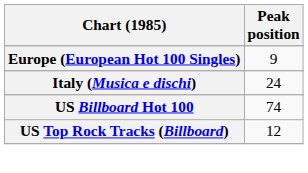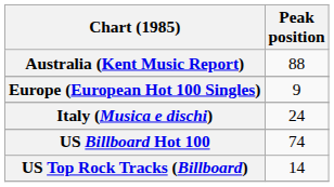 <table class="wikitable sortable plainrowheaders" style="text-align:center">
 <tr>
 <th>Chart (1985)</th>
 <th>Peak<br>position</th>
+</tr>
+<tr>
+<th scope="row">Australia (<a href='#'>Kent Music Report</a>)</th>
+<td>88</td>
 </tr>
 <tr>
 </tr>
 <tr>
 </tr>
 <tr>
 <th scope="row">Europe (<a href='#'>European Hot 100 Singles</a>)</th>
 <td>9</td>
 </tr>
 <tr>
 </tr>
 <tr>
 <th scope="row">Italy (<em><a href='#'>Musica e dischi</a></em>)</th>
 <td>24</td>
 </tr>
 <tr>
 </tr>
 <tr>
 </tr>
 <tr>
 </tr>
 <tr>
 </tr>
 <tr>
 </tr>
 <tr>
 <th scope="row">US <a href='#'><em>Billboard</em> Hot 100</a></th>
 <td>74</td>
 </tr>
 <tr>
 <th scope="row">US <a href='#'>Top Rock Tracks</a> (<em><a href='#'>Billboard</a></em>)</th>
-<td>12</td>
+<td>14</td>
 </tr>
 <tr>
 </tr>
 </table>
